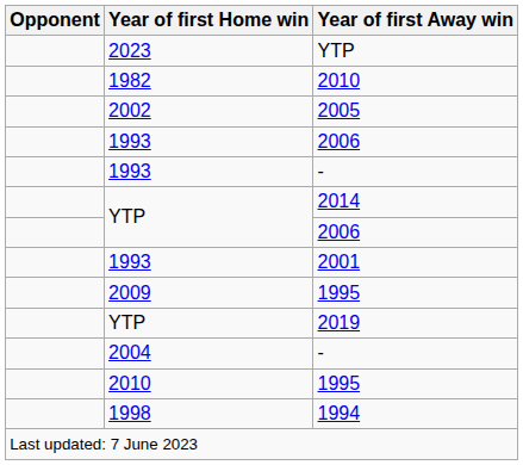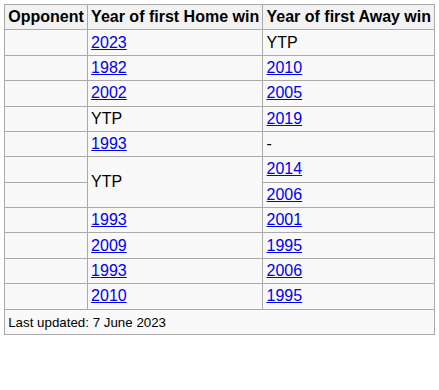 <table class="wikitable plainrowheaders sortable">
 <tr>
 <th>Opponent</th>
 <th>Year of first Home win</th>
 <th>Year of first Away win</th>
 </tr>
 <tr>
 <td></td>
 <td><a href='#'>2023</a></td>
 <td>YTP</td>
 </tr>
 <tr>
 <td></td>
 <td><a href='#'>1982</a></td>
 <td><a href='#'>2010</a></td>
 </tr>
 <tr>
 <td></td>
 <td><a href='#'>2002</a></td>
 <td><a href='#'>2005</a></td>
 </tr>
 <tr>
 <td></td>
-<td><a href='#'>1993</a></td>
-<td><a href='#'>2006</a></td>
+<td>YTP</td>
+<td><a href='#'>2019</a></td>
 </tr>
 <tr>
 <td></td>
 <td><a href='#'>1993</a></td>
 <td>-</td>
 </tr>
 <tr>
 <td></td>
 <td rowspan=2>YTP</td>
 <td><a href='#'>2014</a></td>
 </tr>
 <tr>
 <td></td>
 <td><a href='#'>2006</a></td>
 </tr>
 <tr>
 <td></td>
 <td><a href='#'>1993</a></td>
 <td><a href='#'>2001</a></td>
 </tr>
 <tr>
 <td></td>
 <td><a href='#'>2009</a></td>
 <td><a href='#'>1995</a></td>
 </tr>
 <tr>
 <td></td>
-<td>YTP</td>
-<td><a href='#'>2019</a></td>
-</tr>
-<tr>
-<td></td>
-<td><a href='#'>2004</a></td>
-<td>-</td>
+<td><a href='#'>1993</a></td>
+<td><a href='#'>2006</a></td>
 </tr>
 <tr>
 <td></td>
 <td><a href='#'>2010</a></td>
 <td><a href='#'>1995</a></td>
 </tr>
 <tr>
-<td></td>
-<td><a href='#'>1998</a></td>
-<td><a href='#'>1994</a></td>
-</tr>
-<tr>
 </tr>
 <tr class=sortbottom>
 <td colspan=3><small>Last updated: 7 June 2023</small></td>
 </tr>
 </table>
